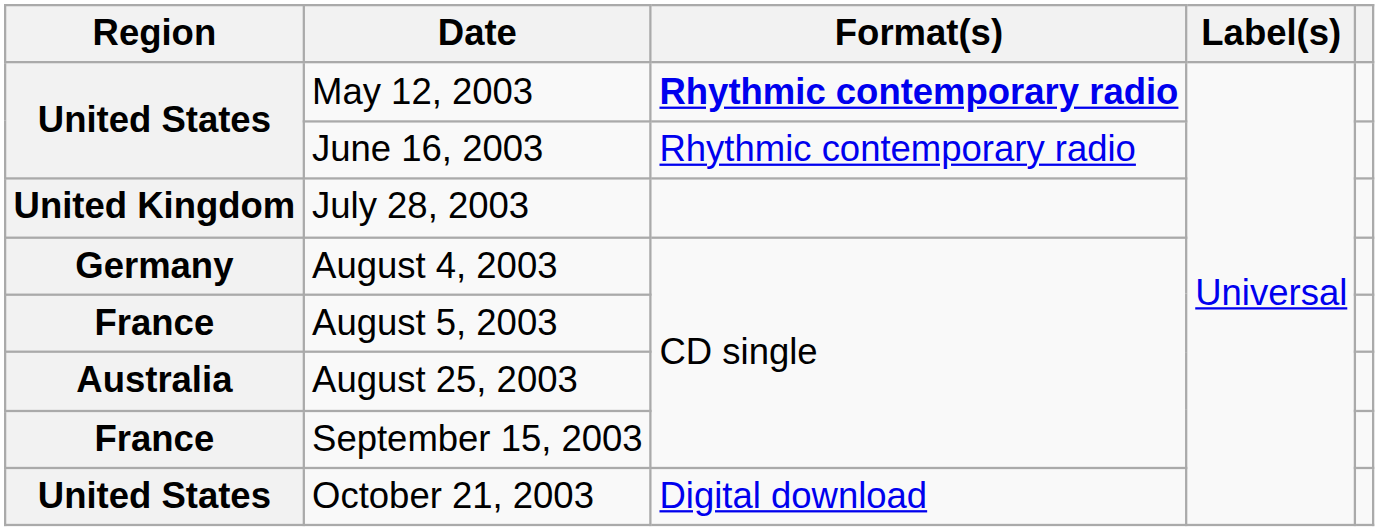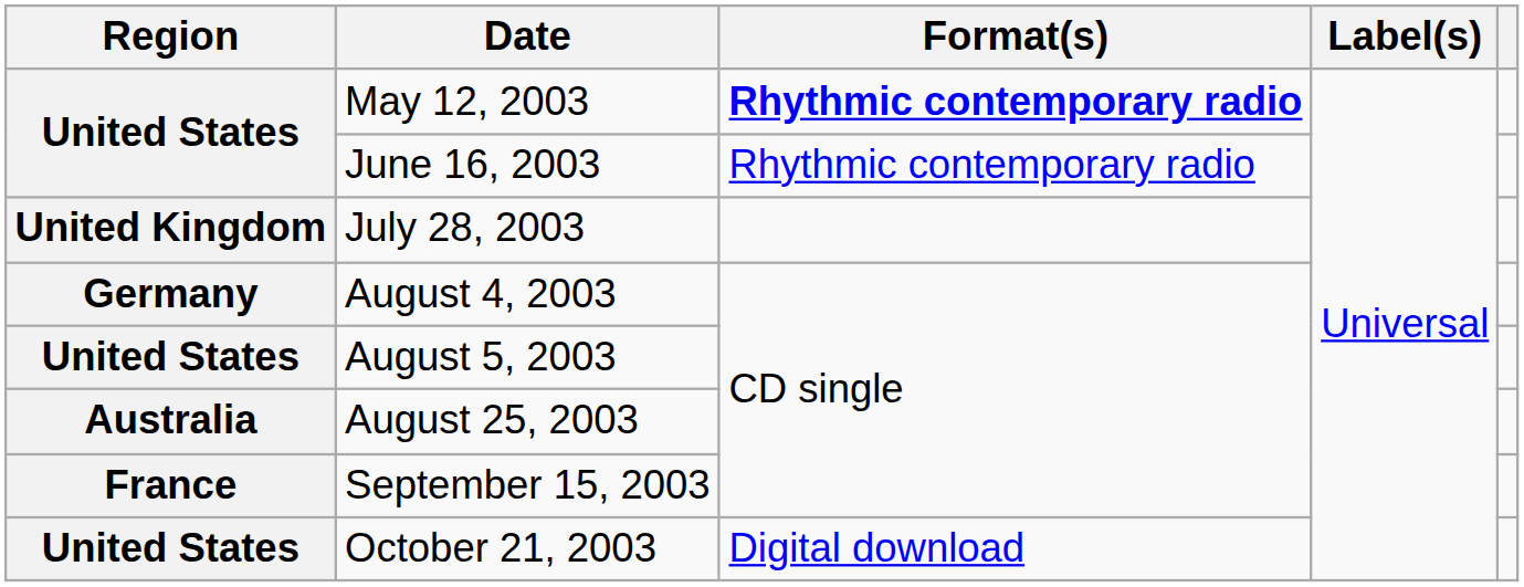 <table class="wikitable plainrowheaders" style="text-align:left">
 <tr>
 <th scope="col">Region</th>
 <th scope="col">Date</th>
 <th scope="col">Format(s)</th>
 <th scope="col">Label(s)</th>
 <th scope="col"></th>
 </tr>
 <tr>
 <th scope="row" rowspan="2">United States</th>
 <td>May 12, 2003</td>
 <td><strong><a href='#'>Rhythmic contemporary radio</a></strong></td>
 <td rowspan="8"><a href='#'>Universal</a></td>
 <td></td>
 </tr>
 <tr>
 <td>June 16, 2003</td>
 <td><a href='#'>Rhythmic contemporary radio</a></td>
 <td></td>
 </tr>
 <tr>
 <th scope="row">United Kingdom</th>
 <td>July 28, 2003</td>
 <td></td>
 <td></td>
 </tr>
 <tr>
 <th scope="row">Germany</th>
 <td>August 4, 2003</td>
 <td rowspan="4">CD single</td>
 <td></td>
 </tr>
 <tr>
-<th scope="row">France</th>
+<th scope="row">United States</th>
 <td>August 5, 2003</td>
 <td></td>
 </tr>
 <tr>
 <th scope="row">Australia</th>
 <td>August 25, 2003</td>
 <td></td>
 </tr>
 <tr>
 <th scope="row">France</th>
 <td>September 15, 2003</td>
 <td></td>
 </tr>
 <tr>
 <th scope="row">United States</th>
 <td>October 21, 2003</td>
 <td><a href='#'>Digital download</a></td>
 <td></td>
 </tr>
 </table>
